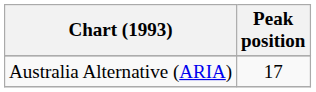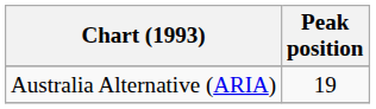 <table class="wikitable">
 <tr>
 <th>Chart (1993)</th>
 <th>Peak<br>position</th>
 </tr>
 <tr>
 </tr>
 <tr>
 <td align="left">Australia Alternative (<a href='#'>ARIA</a>)</td>
-<td align="center">17</td>
+<td align="center">19</td>
 </tr>
 <tr>
 </tr>
 </table>
